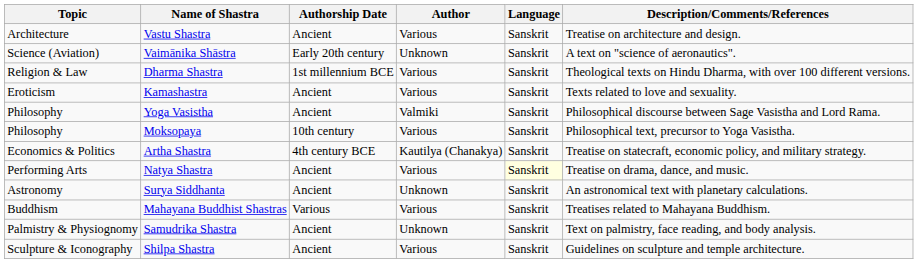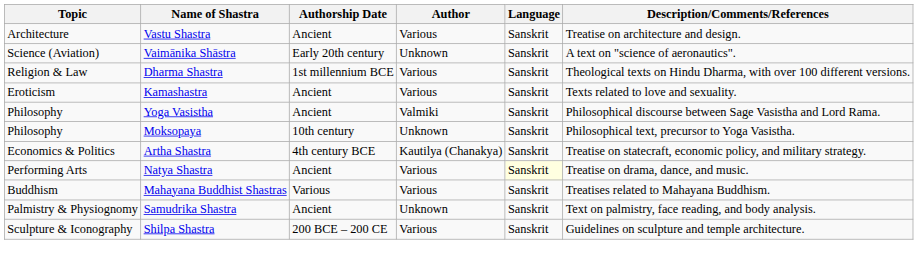 <table class="wikitable sortable">
 <tr>
 <th>Topic</th>
 <th>Name of Shastra</th>
 <th>Authorship Date</th>
 <th>Author</th>
 <th>Language</th>
 <th>Description/Comments/References</th>
 </tr>
 <tr>
 <td>Architecture</td>
 <td><a href='#'>Vastu Shastra</a></td>
 <td>Ancient</td>
 <td>Various</td>
 <td>Sanskrit</td>
 <td>Treatise on architecture and design.</td>
 </tr>
 <tr>
 <td>Science (Aviation)</td>
 <td><a href='#'>Vaimānika Shāstra</a></td>
 <td>Early 20th century</td>
 <td>Unknown</td>
 <td>Sanskrit</td>
 <td>A text on "science of aeronautics".</td>
 </tr>
 <tr>
 <td>Religion & Law</td>
 <td><a href='#'>Dharma Shastra</a></td>
 <td>1st millennium BCE</td>
 <td>Various</td>
 <td>Sanskrit</td>
 <td>Theological texts on Hindu Dharma, with over 100 different versions.</td>
 </tr>
 <tr>
 <td>Eroticism</td>
 <td><a href='#'>Kamashastra</a></td>
 <td>Ancient</td>
 <td>Various</td>
 <td>Sanskrit</td>
 <td>Texts related to love and sexuality.</td>
 </tr>
 <tr>
 <td>Philosophy</td>
 <td><a href='#'>Yoga Vasistha</a></td>
 <td>Ancient</td>
 <td>Valmiki</td>
 <td>Sanskrit</td>
 <td>Philosophical discourse between Sage Vasistha and Lord Rama.</td>
 </tr>
 <tr>
 <td>Philosophy</td>
 <td><a href='#'>Moksopaya</a></td>
 <td>10th century</td>
-<td>Various</td>
+<td>Unknown</td>
 <td>Sanskrit</td>
 <td>Philosophical text, precursor to Yoga Vasistha.</td>
 </tr>
 <tr>
 <td>Economics & Politics</td>
 <td><a href='#'>Artha Shastra</a></td>
 <td>4th century BCE</td>
 <td>Kautilya (Chanakya)</td>
 <td>Sanskrit</td>
 <td>Treatise on statecraft, economic policy, and military strategy.</td>
 </tr>
 <tr>
 <td>Performing Arts</td>
 <td><a href='#'>Natya Shastra</a></td>
 <td>Ancient</td>
 <td>Various</td>
 <td style="background: lightyellow;">Sanskrit</td>
 <td>Treatise on drama, dance, and music.</td>
 </tr>
 <tr>
-<td>Astronomy</td>
-<td><a href='#'>Surya Siddhanta</a></td>
-<td>Ancient</td>
-<td>Unknown</td>
-<td>Sanskrit</td>
-<td>An astronomical text with planetary calculations.</td>
-</tr>
-<tr>
 <td>Buddhism</td>
 <td><a href='#'>Mahayana Buddhist Shastras</a></td>
 <td>Various</td>
 <td>Various</td>
 <td>Sanskrit</td>
 <td>Treatises related to Mahayana Buddhism.</td>
 </tr>
 <tr>
 <td>Palmistry & Physiognomy</td>
 <td><a href='#'>Samudrika Shastra</a></td>
 <td>Ancient</td>
 <td>Unknown</td>
 <td>Sanskrit</td>
 <td>Text on palmistry, face reading, and body analysis.</td>
 </tr>
 <tr>
 <td>Sculpture & Iconography</td>
 <td><a href='#'>Shilpa Shastra</a></td>
-<td>Ancient</td>
+<td>200 BCE – 200 CE</td>
 <td>Various</td>
 <td>Sanskrit</td>
 <td>Guidelines on sculpture and temple architecture.</td>
 </tr>
 </table>
